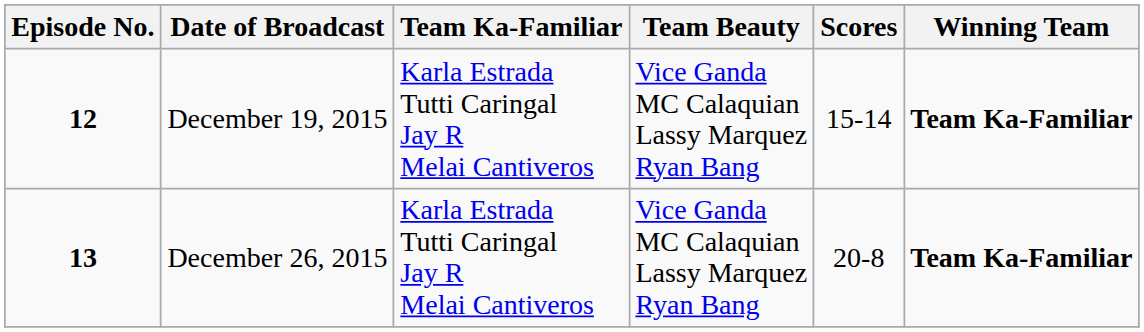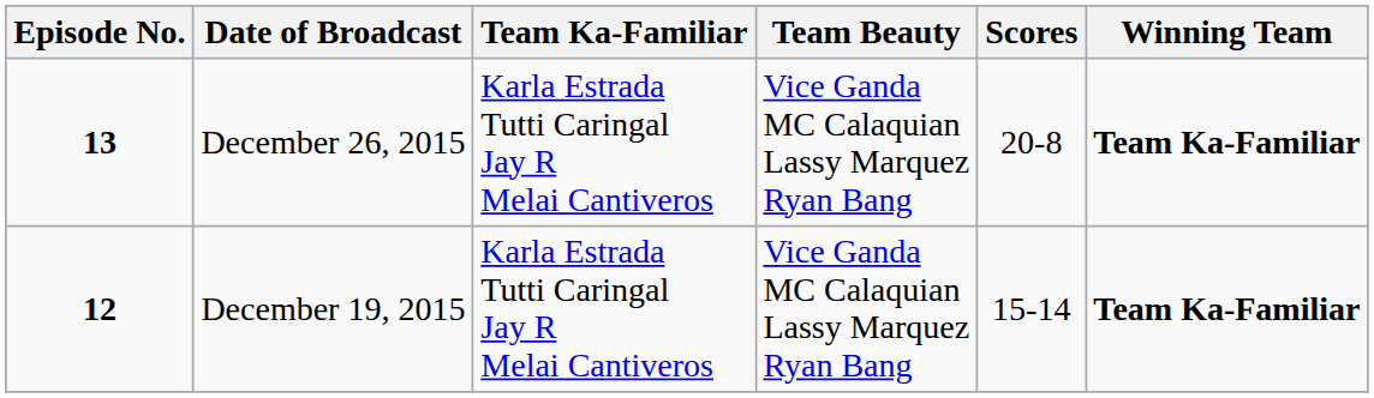 <table class="wikitable">
 <tr>
 <th>Episode No.</th>
 <th>Date of Broadcast</th>
 <th>Team Ka-Familiar</th>
 <th>Team Beauty</th>
 <th>Scores</th>
 <th>Winning Team</th>
 </tr>
 <tr>
+<td align="center"><strong>13</strong></td>
+<td align="center">December 26, 2015</td>
+<td><a href='#'>Karla Estrada</a><br>Tutti Caringal<br><a href='#'>Jay R</a><br><a href='#'>Melai Cantiveros</a></td>
+<td><a href='#'>Vice Ganda</a><br>MC Calaquian<br>Lassy Marquez<br><a href='#'>Ryan Bang</a></td>
+<td align="center">20-8</td>
+<td align="center"><strong>Team Ka-Familiar</strong></td>
+</tr>
+<tr>
 <td align="center"><strong>12</strong></td>
 <td align="center">December 19, 2015</td>
 <td><a href='#'>Karla Estrada</a><br>Tutti Caringal<br><a href='#'>Jay R</a><br><a href='#'>Melai Cantiveros</a></td>
 <td><a href='#'>Vice Ganda</a><br>MC Calaquian<br>Lassy Marquez<br><a href='#'>Ryan Bang</a></td>
 <td align="center">15-14</td>
 <td align="center"><strong>Team Ka-Familiar</strong></td>
 </tr>
-<tr>
-<td align="center"><strong>13</strong></td>
-<td align="center">December 26, 2015</td>
-<td><a href='#'>Karla Estrada</a><br>Tutti Caringal<br><a href='#'>Jay R</a><br><a href='#'>Melai Cantiveros</a></td>
-<td><a href='#'>Vice Ganda</a><br>MC Calaquian<br>Lassy Marquez<br><a href='#'>Ryan Bang</a></td>
-<td align="center">20-8</td>
-<td align="center"><strong>Team Ka-Familiar</strong></td>
-</tr>
 </table>
